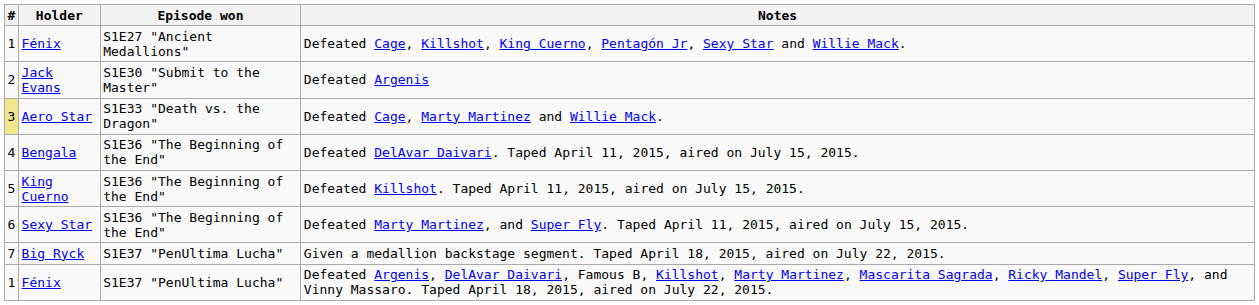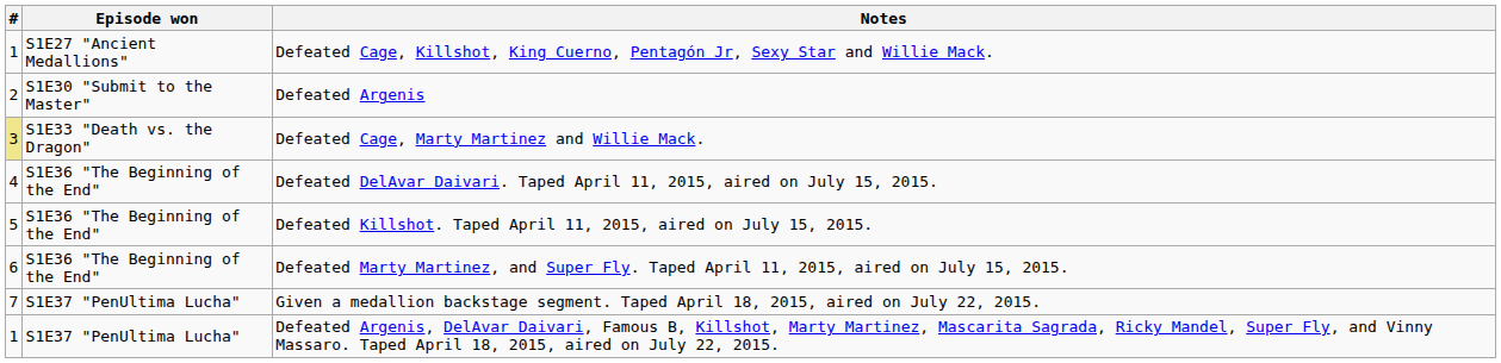 <table class="wikitable">
 <tr>
 <th>#</th>
-<th>Holder</th>
 <th>Episode won</th>
 <th>Notes</th>
 </tr>
 <tr>
 <td>1</td>
-<td><a href='#'>Fénix</a></td>
 <td>S1E27 "Ancient Medallions"</td>
 <td>Defeated <a href='#'>Cage</a>, <a href='#'>Killshot</a>, <a href='#'>King Cuerno</a>, <a href='#'>Pentagón Jr</a>, <a href='#'>Sexy Star</a> and <a href='#'>Willie Mack</a>.</td>
 </tr>
 <tr>
 <td>2</td>
-<td><a href='#'>Jack Evans</a></td>
 <td>S1E30 "Submit to the Master"</td>
 <td>Defeated <a href='#'>Argenis</a></td>
 </tr>
 <tr>
 <td style="background: khaki;">3</td>
-<td><a href='#'>Aero Star</a></td>
 <td>S1E33 "Death vs. the Dragon"</td>
 <td>Defeated <a href='#'>Cage</a>, <a href='#'>Marty Martinez</a> and <a href='#'>Willie Mack</a>.</td>
 </tr>
 <tr>
 <td>4</td>
-<td><a href='#'>Bengala</a></td>
 <td>S1E36 "The Beginning of the End"</td>
 <td>Defeated <a href='#'>DelAvar Daivari</a>. Taped April 11, 2015, aired on July 15, 2015.</td>
 </tr>
 <tr>
 <td>5</td>
-<td><a href='#'>King Cuerno</a></td>
 <td>S1E36 "The Beginning of the End"</td>
 <td>Defeated <a href='#'>Killshot</a>. Taped April 11, 2015, aired on July 15, 2015.</td>
 </tr>
 <tr>
 <td>6</td>
-<td><a href='#'>Sexy Star</a></td>
 <td>S1E36 "The Beginning of the End"</td>
 <td>Defeated <a href='#'>Marty Martinez</a>, and <a href='#'>Super Fly</a>. Taped April 11, 2015, aired on July 15, 2015.</td>
 </tr>
 <tr>
 <td>7</td>
-<td><a href='#'>Big Ryck</a></td>
 <td>S1E37 "PenUltima Lucha"</td>
 <td>Given a medallion backstage segment. Taped April 18, 2015, aired on July 22, 2015.</td>
 </tr>
 <tr>
 <td>1</td>
-<td><a href='#'>Fénix</a></td>
 <td>S1E37 "PenUltima Lucha"</td>
 <td>Defeated <a href='#'>Argenis</a>, <a href='#'>DelAvar Daivari</a>, Famous B, <a href='#'>Killshot</a>, <a href='#'>Marty Martinez</a>, <a href='#'>Mascarita Sagrada</a>, <a href='#'>Ricky Mandel</a>, <a href='#'>Super Fly</a>, and Vinny Massaro. Taped April 18, 2015, aired on July 22, 2015.</td>
 </tr>
 </table>
